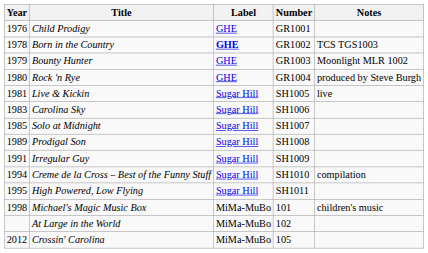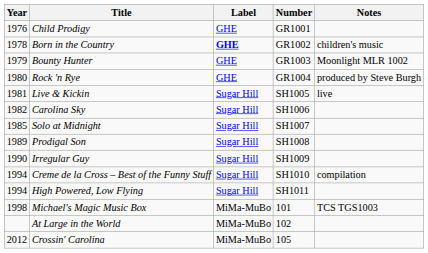 <table class="wikitable">
 <tr>
 <th>Year</th>
 <th>Title</th>
 <th>Label</th>
 <th>Number</th>
 <th>Notes</th>
 </tr>
 <tr>
 <td>1976</td>
 <td><em>Child Prodigy</em></td>
 <td><a href='#'>GHE</a></td>
 <td>GR1001</td>
 <td></td>
 </tr>
 <tr>
 <td>1978</td>
 <td><em>Born in the Country</em></td>
 <td><strong><a href='#'>GHE</a></strong></td>
 <td>GR1002</td>
-<td>TCS TGS1003</td>
+<td>children's music</td>
 </tr>
 <tr>
 <td>1979</td>
 <td><em>Bounty Hunter</em></td>
 <td><a href='#'>GHE</a></td>
 <td>GR1003</td>
 <td>Moonlight MLR 1002</td>
 </tr>
 <tr>
 <td>1980</td>
 <td><em>Rock 'n Rye</em></td>
 <td><a href='#'>GHE</a></td>
 <td>GR1004</td>
 <td>produced by Steve Burgh</td>
 </tr>
 <tr>
 <td>1981</td>
 <td><em>Live & Kickin</em></td>
 <td><a href='#'>Sugar Hill</a></td>
 <td>SH1005</td>
 <td>live</td>
 </tr>
 <tr>
-<td>1983</td>
+<td>1982</td>
 <td><em>Carolina Sky</em></td>
 <td><a href='#'>Sugar Hill</a></td>
 <td>SH1006</td>
 <td></td>
 </tr>
 <tr>
 <td>1985</td>
 <td><em>Solo at Midnight</em></td>
 <td><a href='#'>Sugar Hill</a></td>
 <td>SH1007</td>
 <td></td>
 </tr>
 <tr>
 <td>1989</td>
 <td><em>Prodigal Son</em></td>
 <td><a href='#'>Sugar Hill</a></td>
 <td>SH1008</td>
 <td></td>
 </tr>
 <tr>
-<td>1991</td>
+<td>1990</td>
 <td><em>Irregular Guy</em></td>
 <td><a href='#'>Sugar Hill</a></td>
 <td>SH1009</td>
 <td></td>
 </tr>
 <tr>
 <td>1994</td>
 <td><em>Creme de la Cross – Best of the Funny Stuff</em></td>
 <td><a href='#'>Sugar Hill</a></td>
 <td>SH1010</td>
 <td>compilation</td>
 </tr>
 <tr>
-<td>1995</td>
+<td>1994</td>
 <td><em>High Powered, Low Flying</em></td>
 <td><a href='#'>Sugar Hill</a></td>
 <td>SH1011</td>
 <td></td>
 </tr>
 <tr>
 <td>1998</td>
 <td><em>Michael's Magic Music Box</em></td>
 <td>MiMa-MuBo</td>
 <td>101</td>
-<td>children's music</td>
+<td>TCS TGS1003</td>
 </tr>
 <tr>
 <td></td>
 <td><em>At Large in the World</em></td>
 <td>MiMa-MuBo</td>
 <td>102</td>
 <td></td>
 </tr>
 <tr>
 <td>2012</td>
 <td><em>Crossin' Carolina</em></td>
 <td>MiMa-MuBo</td>
 <td>105</td>
 <td></td>
 </tr>
 </table>
